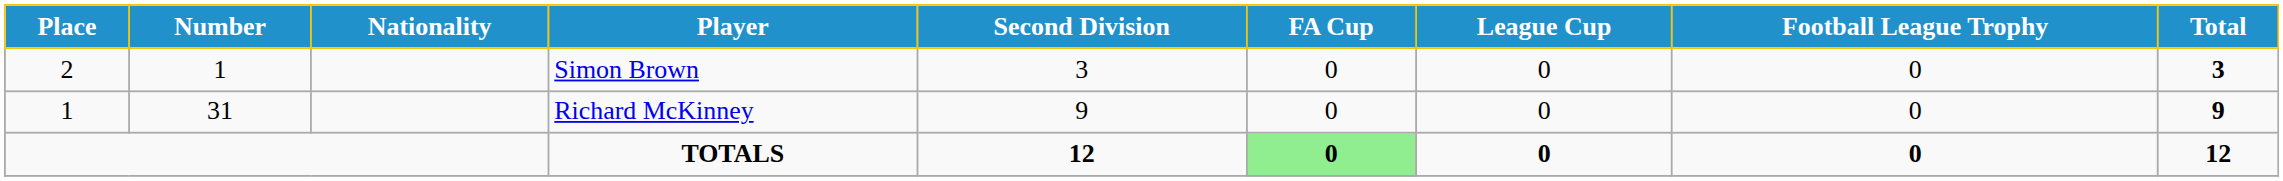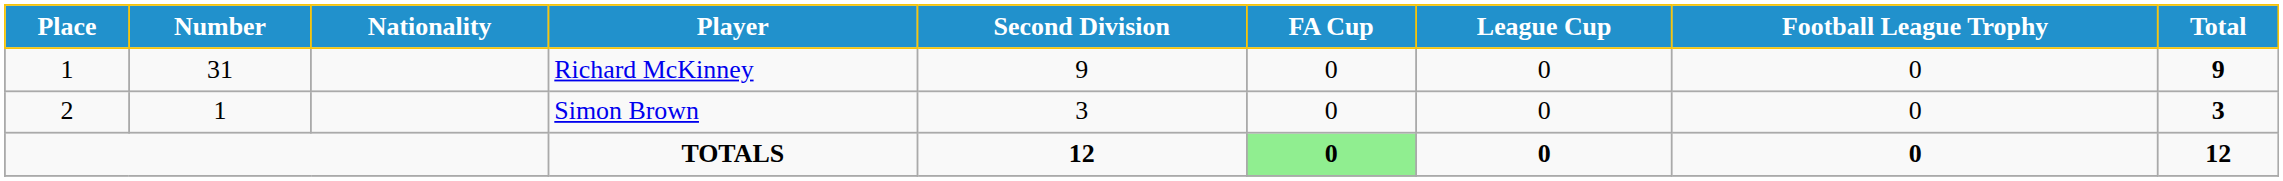 <table class="wikitable" style="text-align:center; font-size:90%; width:100%;">
 <tr>
 <th style="background:#2191CC; color:white; border:1px solid #F7C408; text-align:center;">Place</th>
 <th style="background:#2191CC; color:white; border:1px solid #F7C408; text-align:center;">Number</th>
 <th style="background:#2191CC; color:white; border:1px solid #F7C408; text-align:center;">Nationality</th>
 <th style="background:#2191CC; color:white; border:1px solid #F7C408; text-align:center;">Player</th>
 <th style="background:#2191CC; color:white; border:1px solid #F7C408; text-align:center;">Second Division</th>
 <th style="background:#2191CC; color:white; border:1px solid #F7C408; text-align:center;">FA Cup</th>
 <th style="background:#2191CC; color:white; border:1px solid #F7C408; text-align:center;">League Cup</th>
 <th style="background:#2191CC; color:white; border:1px solid #F7C408; text-align:center;">Football League Trophy</th>
 <th style="background:#2191CC; color:white; border:1px solid #F7C408; text-align:center;">Total</th>
 </tr>
 <tr>
+<td>1</td>
+<td>31</td>
+<td></td>
+<td align="left"><a href='#'>Richard McKinney</a></td>
+<td>9</td>
+<td>0</td>
+<td>0</td>
+<td>0</td>
+<td><strong>9</strong></td>
+</tr>
+<tr>
 <td>2</td>
 <td>1</td>
 <td></td>
 <td align="left"><a href='#'>Simon Brown</a></td>
 <td>3</td>
 <td>0</td>
 <td>0</td>
 <td>0</td>
 <td><strong>3</strong></td>
 </tr>
 <tr>
-<td>1</td>
-<td>31</td>
-<td></td>
-<td align="left"><a href='#'>Richard McKinney</a></td>
-<td>9</td>
-<td>0</td>
-<td>0</td>
-<td>0</td>
-<td><strong>9</strong></td>
-</tr>
-<tr>
 <td colspan="3"></td>
 <td><strong>TOTALS</strong></td>
 <td><strong>12</strong></td>
 <td style="background: lightgreen;"><strong>0</strong></td>
 <td><strong>0</strong></td>
 <td><strong>0</strong></td>
 <td><strong>12</strong></td>
 </tr>
 </table>
